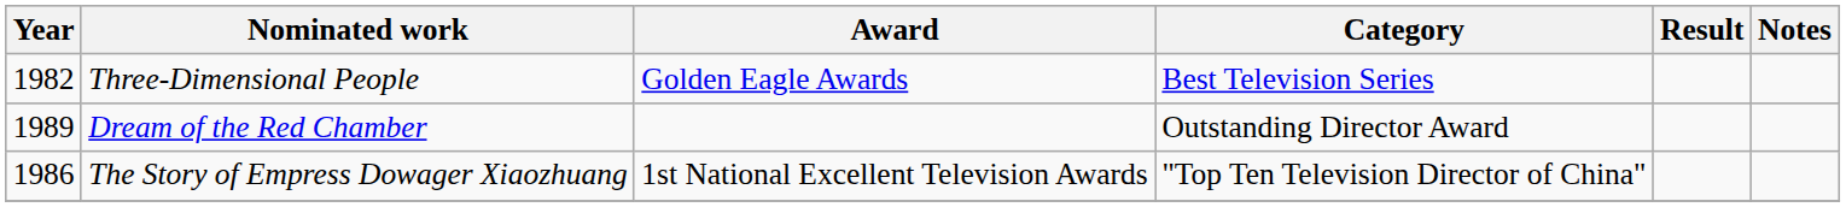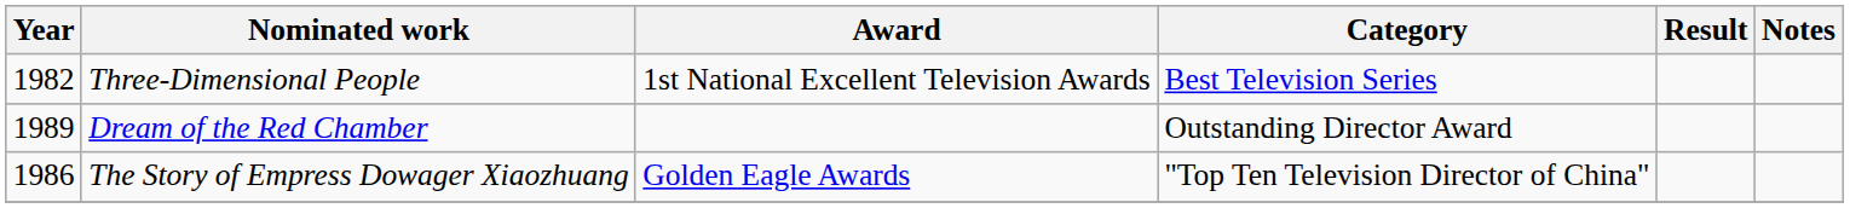 <table class="wikitable">
 <tr>
 <th>Year</th>
 <th>Nominated work</th>
 <th>Award</th>
 <th>Category</th>
 <th>Result</th>
 <th>Notes</th>
 </tr>
 <tr>
 <td>1982</td>
 <td><em>Three-Dimensional People</em></td>
-<td><a href='#'>Golden Eagle Awards</a></td>
+<td>1st National Excellent Television Awards</td>
 <td><a href='#'>Best Television Series</a></td>
 <td></td>
 <td></td>
 </tr>
 <tr>
 <td>1989</td>
 <td><em><a href='#'>Dream of the Red Chamber</a></em></td>
 <td></td>
 <td>Outstanding Director Award</td>
 <td></td>
 <td></td>
 </tr>
 <tr>
 <td>1986</td>
 <td><em>The Story of Empress Dowager Xiaozhuang</em></td>
-<td>1st National Excellent Television Awards</td>
+<td><a href='#'>Golden Eagle Awards</a></td>
 <td>"Top Ten Television Director of China"</td>
 <td></td>
 <td></td>
 </tr>
 <tr>
 </tr>
 </table>
